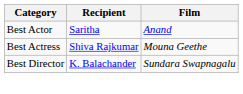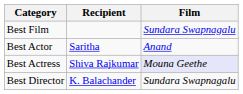 <table class="wikitable">
 <tr>
 <th>Category</th>
 <th>Recipient</th>
 <th>Film</th>
+</tr>
+<tr>
+<td>Best Film</td>
+<td></td>
+<td><em><a href='#'>Sundara Swapnagalu</a></em></td>
 </tr>
 <tr>
 <td>Best Actor</td>
 <td><a href='#'>Saritha</a></td>
 <td><em><a href='#'>Anand</a></em></td>
 </tr>
 <tr>
 <td>Best Actress</td>
 <td><a href='#'>Shiva Rajkumar</a></td>
-<td><em>Mouna Geethe</em></td>
+<td style="background: lavender;"><em>Mouna Geethe</em></td>
 </tr>
 <tr>
 <td>Best Director</td>
 <td><a href='#'>K. Balachander</a></td>
 <td><em>Sundara Swapnagalu</em></td>
 </tr>
 </table>
